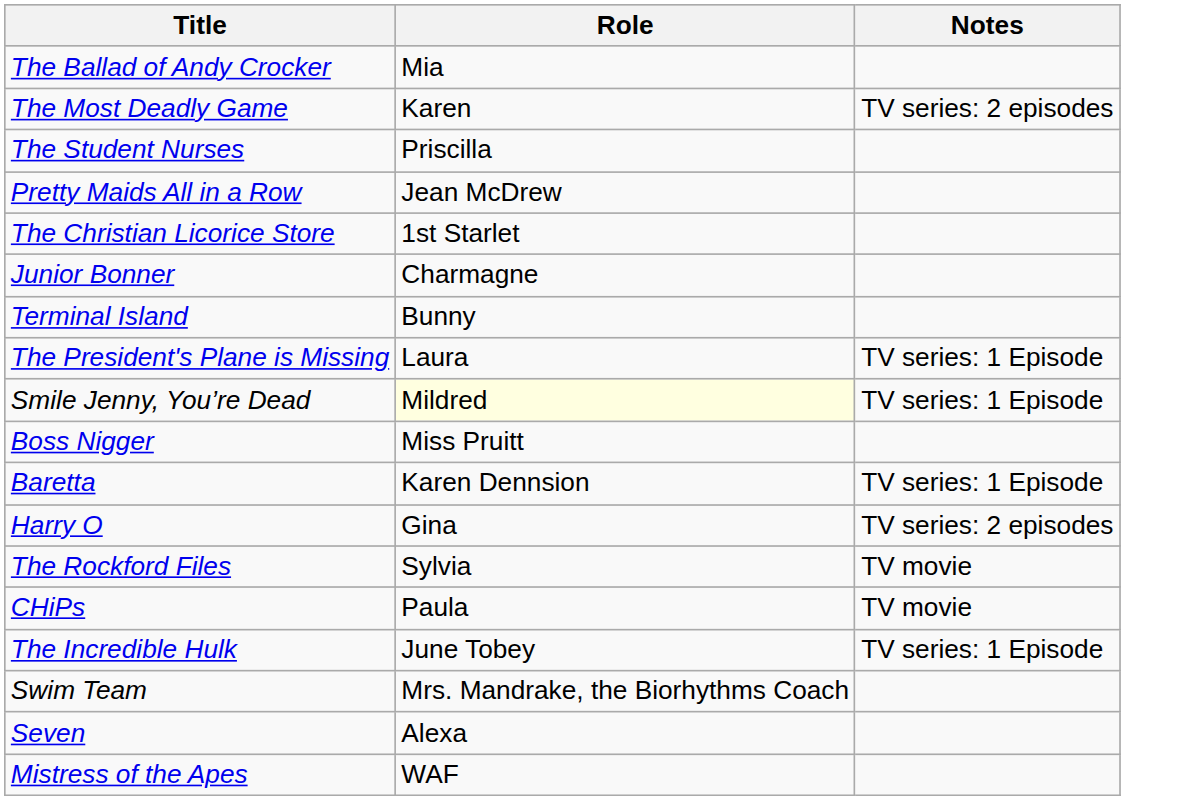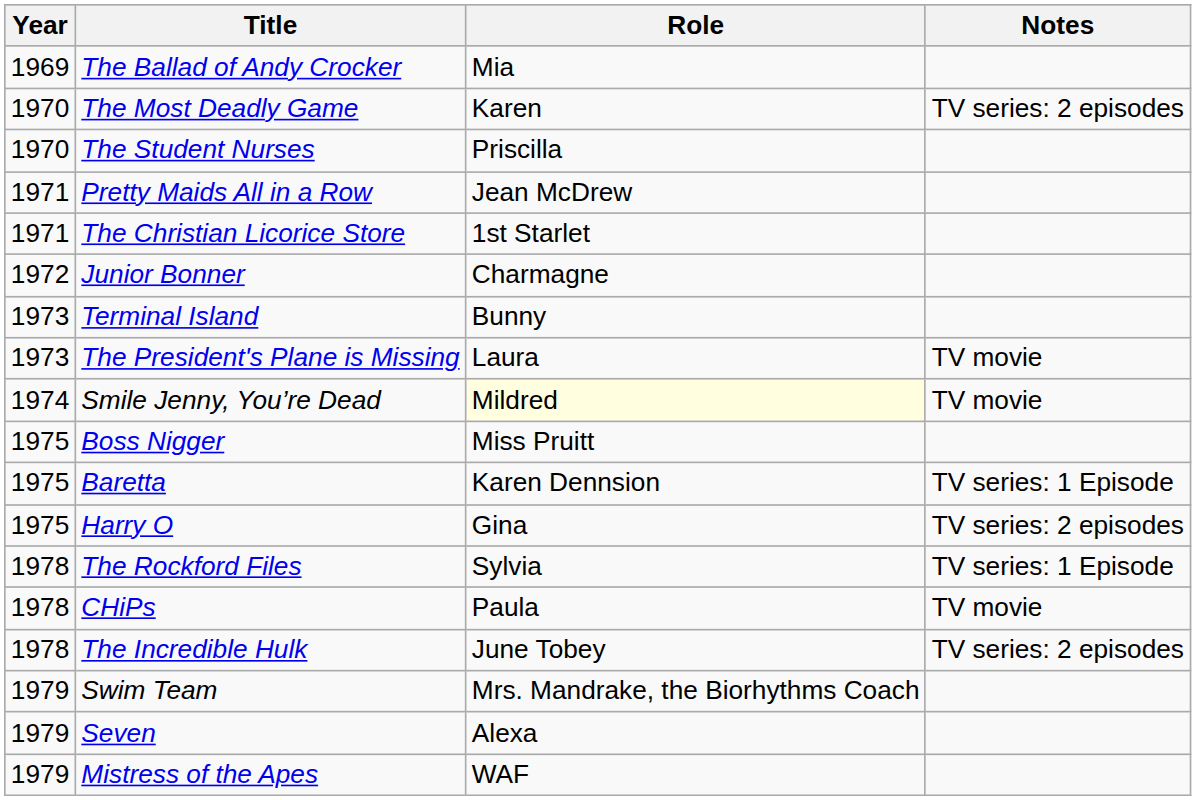 <table class="wikitable sortable">
 <tr>
+<th>Year</th>
 <th>Title</th>
 <th>Role</th>
 <th class="unsortable">Notes</th>
 </tr>
 <tr>
+<td>1969</td>
 <td><em><a href='#'>The Ballad of Andy Crocker</a></em></td>
 <td>Mia</td>
 <td></td>
 </tr>
 <tr>
+<td>1970</td>
 <td><em><a href='#'>The Most Deadly Game</a></em></td>
 <td>Karen</td>
 <td>TV series: 2 episodes</td>
 </tr>
 <tr>
+<td>1970</td>
 <td><em><a href='#'>The Student Nurses</a></em></td>
 <td>Priscilla</td>
 <td></td>
 </tr>
 <tr>
+<td>1971</td>
 <td><em><a href='#'>Pretty Maids All in a Row</a></em></td>
 <td>Jean McDrew</td>
 <td></td>
 </tr>
 <tr>
+<td>1971</td>
 <td><em><a href='#'>The Christian Licorice Store</a></em></td>
 <td>1st Starlet</td>
 <td></td>
 </tr>
 <tr>
+<td>1972</td>
 <td><em><a href='#'>Junior Bonner</a></em></td>
 <td>Charmagne</td>
 <td></td>
 </tr>
 <tr>
+<td>1973</td>
 <td><em><a href='#'>Terminal Island</a></em></td>
 <td>Bunny</td>
 <td></td>
 </tr>
 <tr>
+<td>1973</td>
 <td><em><a href='#'>The President's Plane is Missing</a></em></td>
 <td>Laura</td>
-<td>TV series: 1 Episode</td>
+<td>TV movie</td>
 </tr>
 <tr>
+<td>1974</td>
 <td><em>Smile Jenny, You’re Dead</em></td>
 <td style="background: lightyellow;">Mildred</td>
-<td>TV series: 1 Episode</td>
+<td>TV movie</td>
 </tr>
 <tr>
+<td>1975</td>
 <td><em><a href='#'>Boss Nigger</a></em></td>
 <td>Miss Pruitt</td>
 <td></td>
 </tr>
 <tr>
+<td>1975</td>
 <td><em><a href='#'>Baretta</a></em></td>
 <td>Karen Dennsion</td>
 <td>TV series: 1 Episode</td>
 </tr>
 <tr>
+<td>1975</td>
 <td><em><a href='#'>Harry O</a></em></td>
 <td>Gina</td>
 <td>TV series: 2 episodes</td>
 </tr>
 <tr>
+<td>1978</td>
 <td><em><a href='#'>The Rockford Files</a></em></td>
 <td>Sylvia</td>
-<td>TV movie</td>
+<td>TV series: 1 Episode</td>
 </tr>
 <tr>
+<td>1978</td>
 <td><em><a href='#'>CHiPs</a></em></td>
 <td>Paula</td>
 <td>TV movie</td>
 </tr>
 <tr>
+<td>1978</td>
 <td><em><a href='#'>The Incredible Hulk</a></em></td>
 <td>June Tobey</td>
-<td>TV series: 1 Episode</td>
+<td>TV series: 2 episodes</td>
 </tr>
 <tr>
+<td>1979</td>
 <td><em>Swim Team</em></td>
 <td>Mrs. Mandrake, the Biorhythms Coach</td>
 <td></td>
 </tr>
 <tr>
+<td>1979</td>
 <td><em><a href='#'>Seven</a></em></td>
 <td>Alexa</td>
 <td></td>
 </tr>
 <tr>
+<td>1979</td>
 <td><em><a href='#'>Mistress of the Apes</a></em></td>
 <td>WAF</td>
 <td></td>
 </tr>
 </table>
